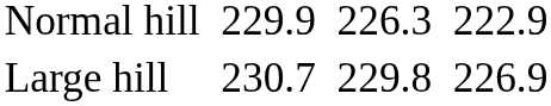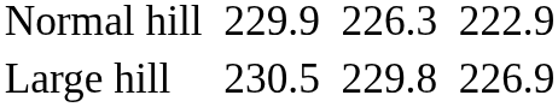 <table>
 <tr>
 <td>Normal hill <br></td>
 <td></td>
 <td>229.9</td>
 <td></td>
 <td>226.3</td>
 <td></td>
 <td>222.9</td>
 </tr>
 <tr>
 <td>Large hill <br></td>
 <td></td>
-<td>230.7</td>
+<td>230.5</td>
 <td></td>
 <td>229.8</td>
 <td></td>
 <td>226.9</td>
 </tr>
 </table>
